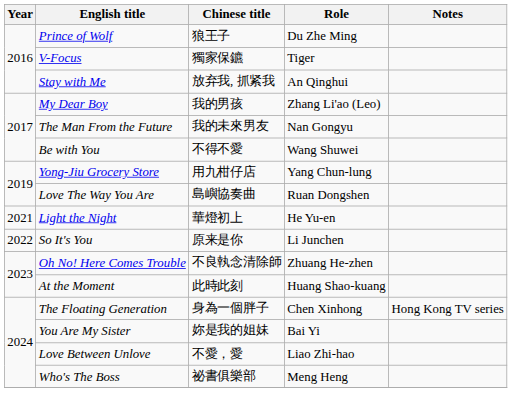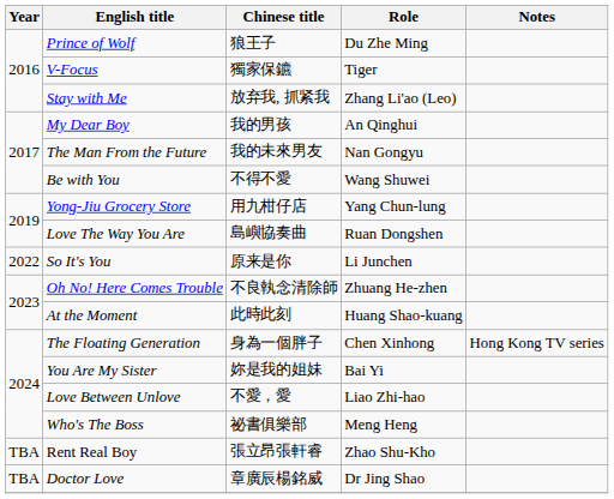 <table class="wikitable">
 <tr>
 <th>Year</th>
 <th>English title</th>
 <th>Chinese title</th>
 <th>Role</th>
 <th>Notes</th>
 </tr>
 <tr>
 <td rowspan=3>2016</td>
 <td><em><a href='#'>Prince of Wolf</a></em></td>
 <td>狼王子</td>
 <td>Du Zhe Ming</td>
 <td></td>
 </tr>
 <tr>
 <td><em><a href='#'>V-Focus</a></em></td>
 <td>獨家保鑣</td>
 <td>Tiger</td>
 <td></td>
 </tr>
 <tr>
 <td><em><a href='#'>Stay with Me</a></em></td>
 <td>放弃我, 抓紧我</td>
-<td>An Qinghui</td>
+<td>Zhang Li'ao (Leo)</td>
 <td></td>
 </tr>
 <tr>
 <td rowspan=3>2017</td>
 <td><em><a href='#'>My Dear Boy</a></em></td>
 <td>我的男孩</td>
-<td>Zhang Li'ao (Leo)</td>
+<td>An Qinghui</td>
 <td></td>
 </tr>
 <tr>
 <td><em>The Man From the Future</em></td>
 <td>我的未來男友</td>
 <td>Nan Gongyu</td>
 <td></td>
 </tr>
 <tr>
 <td><em>Be with You</em></td>
 <td>不得不愛</td>
 <td>Wang Shuwei</td>
 <td></td>
 </tr>
 <tr>
 <td rowspan=2>2019</td>
 <td><em><a href='#'>Yong-Jiu Grocery Store</a></em></td>
 <td>用九柑仔店</td>
 <td>Yang Chun-lung</td>
 <td></td>
 </tr>
 <tr>
 <td><em>Love The Way You Are</em></td>
 <td>島嶼協奏曲</td>
 <td>Ruan Dongshen</td>
-<td></td>
-</tr>
-<tr>
-<td>2021</td>
-<td><em><a href='#'>Light the Night</a></em></td>
-<td>華燈初上</td>
-<td>He Yu-en</td>
 <td></td>
 </tr>
 <tr>
 <td>2022</td>
 <td><em>So It's You</em></td>
 <td>原来是你</td>
 <td>Li Junchen</td>
 <td></td>
 </tr>
 <tr>
 <td rowspan=2>2023</td>
 <td><em><a href='#'>Oh No! Here Comes Trouble</a></em></td>
 <td>不良執念清除師</td>
 <td>Zhuang He-zhen</td>
 <td></td>
 </tr>
 <tr>
 <td><em>At the Moment</em></td>
 <td>此時此刻</td>
 <td>Huang Shao-kuang</td>
 <td></td>
 </tr>
 <tr>
 <td rowspan=4>2024</td>
 <td><em>The Floating Generation</em></td>
 <td>身為一個胖子</td>
 <td>Chen Xinhong</td>
 <td>Hong Kong TV series</td>
 </tr>
 <tr>
 <td><em>You Are My Sister</em></td>
 <td>妳是我的姐妹</td>
 <td>Bai Yi</td>
 <td></td>
 </tr>
 <tr>
 <td><em>Love Between Unlove</em></td>
 <td>不愛，愛</td>
 <td>Liao Zhi-hao</td>
 <td></td>
 </tr>
 <tr>
 <td><em>Who's The Boss</em></td>
 <td>祕書俱樂部</td>
 <td>Meng Heng</td>
 <td></td>
 </tr>
 <tr>
+<td>TBA</td>
+<td>Rent Real Boy</td>
+<td>張立昂張軒睿</td>
+<td>Zhao Shu-Kho</td>
+<td></td>
+</tr>
+<tr>
+<td>TBA</td>
+<td><em>Doctor Love</em></td>
+<td>章廣辰楊銘威</td>
+<td>Dr Jing Shao</td>
+<td></td>
+</tr>
+<tr>
 </tr>
 </table>
